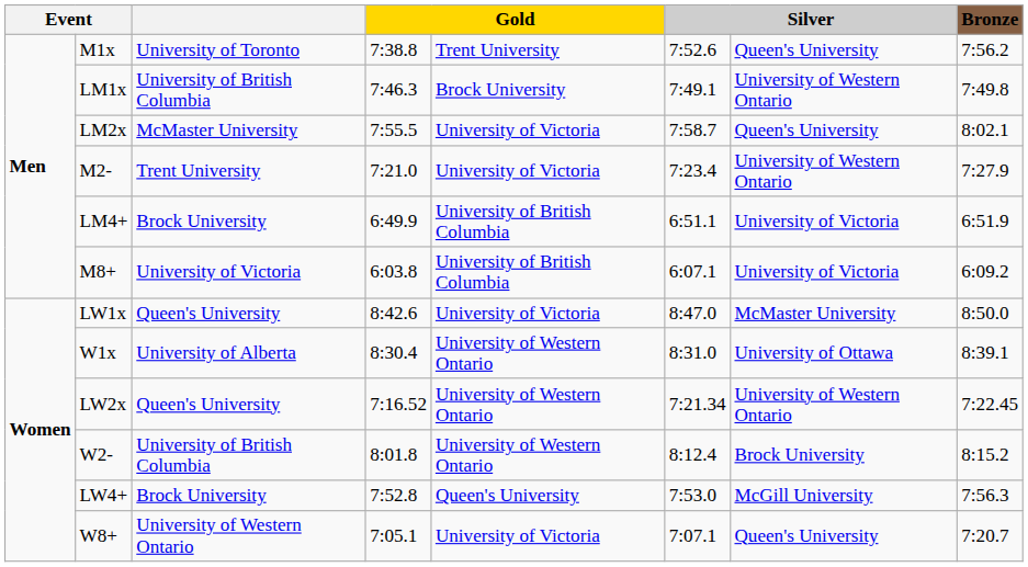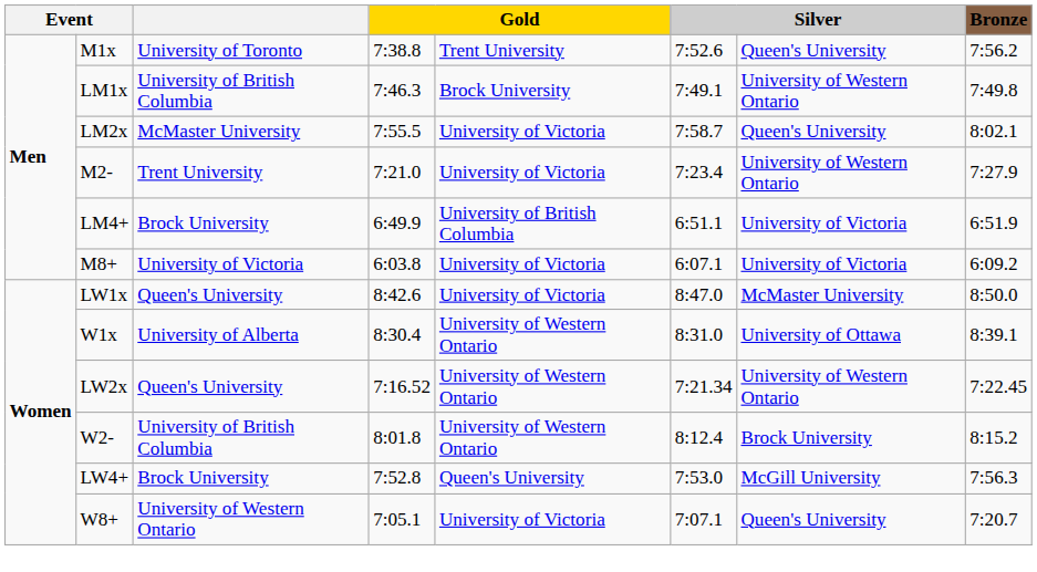 <table class="wikitable mw-collapsible mw-collapsed">
 <tr>
 <th colspan="2">Event</th>
 <th></th>
 <th colspan="2" style="background:#FFD700;">Gold</th>
 <th colspan="2" style="background:#CECECE;">Silver</th>
 <th colspan="2" style="background:#855E42;">Bronze</th>
 </tr>
 <tr>
 <td rowspan="6"><strong>Men</strong></td>
 <td>M1x</td>
 <td><a href='#'>University of Toronto</a></td>
 <td>7:38.8</td>
 <td><a href='#'>Trent University</a></td>
 <td>7:52.6</td>
 <td><a href='#'>Queen's University</a></td>
 <td>7:56.2</td>
 </tr>
 <tr>
 <td>LM1x</td>
 <td><a href='#'>University of British Columbia</a></td>
 <td>7:46.3</td>
 <td><a href='#'>Brock University</a></td>
 <td>7:49.1</td>
 <td><a href='#'>University of Western Ontario</a></td>
 <td>7:49.8</td>
 </tr>
 <tr>
 <td>LM2x</td>
 <td><a href='#'>McMaster University</a></td>
 <td>7:55.5</td>
 <td><a href='#'>University of Victoria</a></td>
 <td>7:58.7</td>
 <td><a href='#'>Queen's University</a></td>
 <td>8:02.1</td>
 </tr>
 <tr>
 <td>M2-</td>
 <td><a href='#'>Trent University</a></td>
 <td>7:21.0</td>
 <td><a href='#'>University of Victoria</a></td>
 <td>7:23.4</td>
 <td><a href='#'>University of Western Ontario</a></td>
 <td>7:27.9</td>
 </tr>
 <tr>
 <td>LM4+</td>
 <td><a href='#'>Brock University</a></td>
 <td>6:49.9</td>
 <td><a href='#'>University of British Columbia</a></td>
 <td>6:51.1</td>
 <td><a href='#'>University of Victoria</a></td>
 <td>6:51.9</td>
 </tr>
 <tr>
 <td>M8+</td>
 <td><a href='#'>University of Victoria</a></td>
 <td>6:03.8</td>
-<td><a href='#'>University of British Columbia</a></td>
+<td><a href='#'>University of Victoria</a></td>
 <td>6:07.1</td>
 <td><a href='#'>University of Victoria</a></td>
 <td>6:09.2</td>
 </tr>
 <tr>
 <td rowspan="6"><strong>Women</strong></td>
 <td>LW1x</td>
 <td><a href='#'>Queen's University</a></td>
 <td>8:42.6</td>
 <td><a href='#'>University of Victoria</a></td>
 <td>8:47.0</td>
 <td><a href='#'>McMaster University</a></td>
 <td>8:50.0</td>
 </tr>
 <tr>
 <td>W1x</td>
 <td><a href='#'>University of Alberta</a></td>
 <td>8:30.4</td>
 <td><a href='#'>University of Western Ontario</a></td>
 <td>8:31.0</td>
 <td><a href='#'>University of Ottawa</a></td>
 <td>8:39.1</td>
 </tr>
 <tr>
 <td>LW2x</td>
 <td><a href='#'>Queen's University</a></td>
 <td>7:16.52</td>
 <td><a href='#'>University of Western Ontario</a></td>
 <td>7:21.34</td>
 <td><a href='#'>University of Western Ontario</a></td>
 <td>7:22.45</td>
 </tr>
 <tr>
 <td>W2-</td>
 <td><a href='#'>University of British Columbia</a></td>
 <td>8:01.8</td>
 <td><a href='#'>University of Western Ontario</a></td>
 <td>8:12.4</td>
 <td><a href='#'>Brock University</a></td>
 <td>8:15.2</td>
 </tr>
 <tr>
 <td>LW4+</td>
 <td><a href='#'>Brock University</a></td>
 <td>7:52.8</td>
 <td><a href='#'>Queen's University</a></td>
 <td>7:53.0</td>
 <td><a href='#'>McGill University</a></td>
 <td>7:56.3</td>
 </tr>
 <tr>
 <td>W8+</td>
 <td><a href='#'>University of Western Ontario</a></td>
 <td>7:05.1</td>
 <td><a href='#'>University of Victoria</a></td>
 <td>7:07.1</td>
 <td><a href='#'>Queen's University</a></td>
 <td>7:20.7</td>
 </tr>
 </table>
